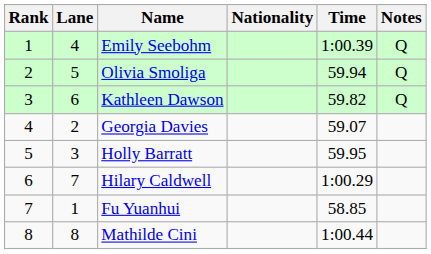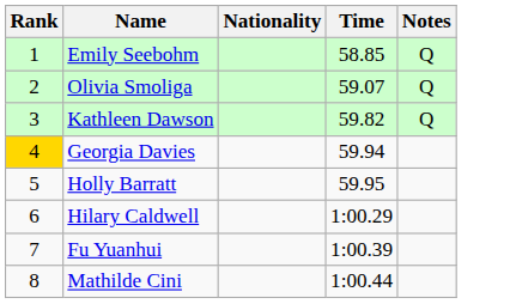 <table class="wikitable sortable" style="text-align:center">
 <tr>
 <th>Rank</th>
-<th>Lane</th>
 <th>Name</th>
 <th>Nationality</th>
 <th>Time</th>
 <th>Notes</th>
 </tr>
 <tr bgcolor=ccffcc>
 <td>1</td>
-<td>4</td>
 <td align=left><a href='#'>Emily Seebohm</a></td>
 <td align=left></td>
-<td>1:00.39</td>
+<td>58.85</td>
 <td>Q</td>
 </tr>
 <tr bgcolor=ccffcc>
 <td>2</td>
-<td>5</td>
 <td align=left><a href='#'>Olivia Smoliga</a></td>
 <td align=left></td>
-<td>59.94</td>
+<td>59.07</td>
 <td>Q</td>
 </tr>
 <tr bgcolor=ccffcc>
 <td>3</td>
-<td>6</td>
 <td align=left><a href='#'>Kathleen Dawson</a></td>
 <td align=left></td>
 <td>59.82</td>
 <td>Q</td>
 </tr>
 <tr>
-<td>4</td>
-<td>2</td>
+<td style="background: gold;">4</td>
 <td align=left><a href='#'>Georgia Davies</a></td>
 <td align=left></td>
-<td>59.07</td>
+<td>59.94</td>
 <td></td>
 </tr>
 <tr>
 <td>5</td>
-<td>3</td>
 <td align=left><a href='#'>Holly Barratt</a></td>
 <td align=left></td>
 <td>59.95</td>
 <td></td>
 </tr>
 <tr>
 <td>6</td>
-<td>7</td>
 <td align=left><a href='#'>Hilary Caldwell</a></td>
 <td align=left></td>
 <td>1:00.29</td>
 <td></td>
 </tr>
 <tr>
 <td>7</td>
-<td>1</td>
 <td align=left><a href='#'>Fu Yuanhui</a></td>
 <td align=left></td>
-<td>58.85</td>
+<td>1:00.39</td>
 <td></td>
 </tr>
 <tr>
-<td>8</td>
 <td>8</td>
 <td align=left><a href='#'>Mathilde Cini</a></td>
 <td align=left></td>
 <td>1:00.44</td>
 <td></td>
 </tr>
 </table>
